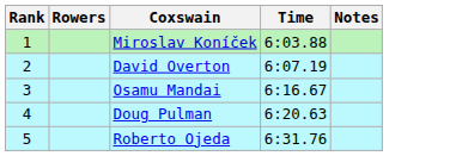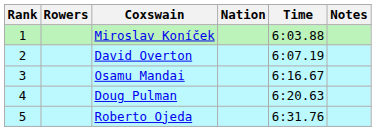 <table class="wikitable sortable" style="text-align:center">
 <tr>
 <th>Rank</th>
 <th>Rowers</th>
 <th>Coxswain</th>
+<th>Nation</th>
 <th>Time</th>
 <th>Notes</th>
 </tr>
 <tr bgcolor=bbf3bb>
 <td>1</td>
 <td align=left></td>
 <td align=left><a href='#'>Miroslav Koníček</a></td>
+<td align=left></td>
 <td>6:03.88</td>
 <td></td>
 </tr>
 <tr bgcolor=bbf9ff>
 <td>2</td>
 <td align=left></td>
 <td align=left><a href='#'>David Overton</a></td>
+<td align=left></td>
 <td>6:07.19</td>
 <td></td>
 </tr>
 <tr bgcolor=bbf9ff>
 <td>3</td>
 <td align=left></td>
 <td align=left><a href='#'>Osamu Mandai</a></td>
+<td align=left></td>
 <td>6:16.67</td>
 <td></td>
 </tr>
 <tr bgcolor=bbf9ff>
 <td>4</td>
 <td align=left></td>
 <td align=left><a href='#'>Doug Pulman</a></td>
+<td align=left></td>
 <td>6:20.63</td>
 <td></td>
 </tr>
 <tr bgcolor=bbf9ff>
 <td>5</td>
 <td align=left></td>
 <td align=left><a href='#'>Roberto Ojeda</a></td>
+<td align=left></td>
 <td>6:31.76</td>
 <td></td>
 </tr>
 </table>
